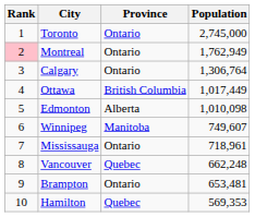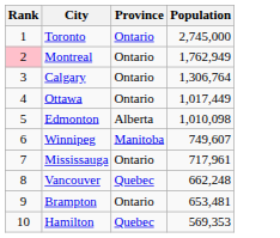 <table class="wikitable sortable">
 <tr>
 <th>Rank</th>
 <th>City</th>
 <th>Province</th>
 <th>Population</th>
 </tr>
 <tr>
 <td align=center>1</td>
 <td><a href='#'>Toronto</a></td>
 <td><a href='#'>Ontario</a></td>
 <td align=right>2,745,000</td>
 </tr>
 <tr>
 <td align=center style="background: pink;">2</td>
 <td><a href='#'>Montreal</a></td>
 <td>Ontario</td>
 <td align=right>1,762,949</td>
 </tr>
 <tr>
 <td align=center>3</td>
 <td><a href='#'>Calgary</a></td>
 <td>Ontario</td>
 <td align=right>1,306,764</td>
 </tr>
 <tr>
 <td align=center>4</td>
 <td><a href='#'>Ottawa</a></td>
-<td><a href='#'>British Columbia</a></td>
+<td>Ontario</td>
 <td align=right>1,017,449</td>
 </tr>
 <tr>
 <td align=center>5</td>
 <td><a href='#'>Edmonton</a></td>
 <td>Alberta</td>
 <td align=right>1,010,098</td>
 </tr>
 <tr>
 <td align=center>6</td>
 <td><a href='#'>Winnipeg</a></td>
 <td><a href='#'>Manitoba</a></td>
 <td align=right>749,607</td>
 </tr>
 <tr>
 <td align=center>7</td>
 <td><a href='#'>Mississauga</a></td>
 <td>Ontario</td>
-<td align=right>718,961</td>
+<td align=right>717,961</td>
 </tr>
 <tr>
 <td align=center>8</td>
 <td><a href='#'>Vancouver</a></td>
 <td><a href='#'>Quebec</a></td>
 <td align=right>662,248</td>
 </tr>
 <tr>
 <td align=center>9</td>
 <td><a href='#'>Brampton</a></td>
 <td>Ontario</td>
 <td align=right>653,481</td>
 </tr>
 <tr>
 <td align=center>10</td>
 <td><a href='#'>Hamilton</a></td>
 <td><a href='#'>Quebec</a></td>
 <td align=right>569,353</td>
 </tr>
 </table>
